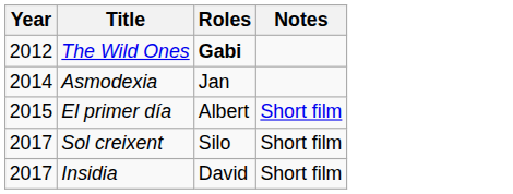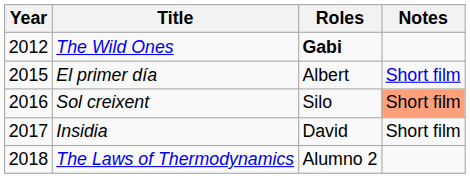 <table class="wikitable sortable">
 <tr>
 <th>Year</th>
 <th>Title</th>
 <th>Roles</th>
 <th>Notes</th>
 </tr>
 <tr>
 <td>2012</td>
 <td><em><a href='#'>The Wild Ones</a></em></td>
 <td><strong>Gabi</strong></td>
 <td></td>
 </tr>
 <tr>
-<td>2014</td>
-<td><em>Asmodexia</em></td>
-<td>Jan</td>
-<td></td>
-</tr>
-<tr>
 <td>2015</td>
 <td><em>El primer día</em></td>
 <td>Albert</td>
 <td><a href='#'>Short film</a></td>
 </tr>
 <tr>
-<td>2017</td>
+<td>2016</td>
 <td><em>Sol creixent</em></td>
 <td>Silo</td>
-<td>Short film</td>
+<td style="background: lightsalmon;">Short film</td>
 </tr>
 <tr>
 <td>2017</td>
 <td><em>Insidia</em></td>
 <td>David</td>
 <td>Short film</td>
 </tr>
+<tr>
+<td>2018</td>
+<td><em><a href='#'>The Laws of Thermodynamics</a></em></td>
+<td>Alumno 2</td>
+<td></td>
+</tr>
 </table>
